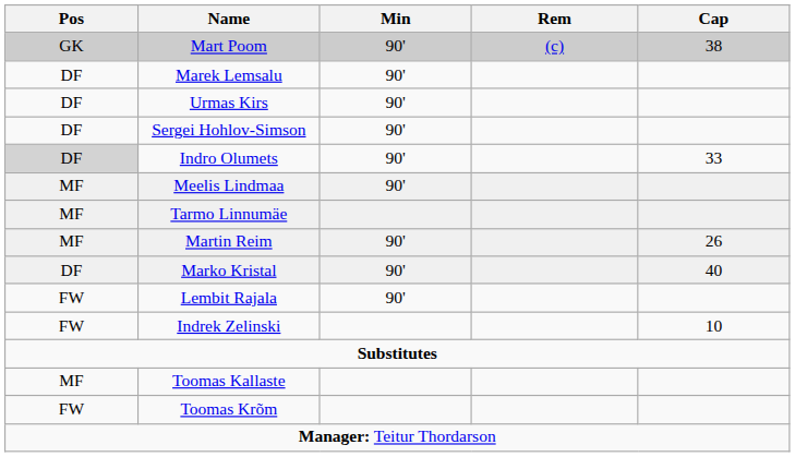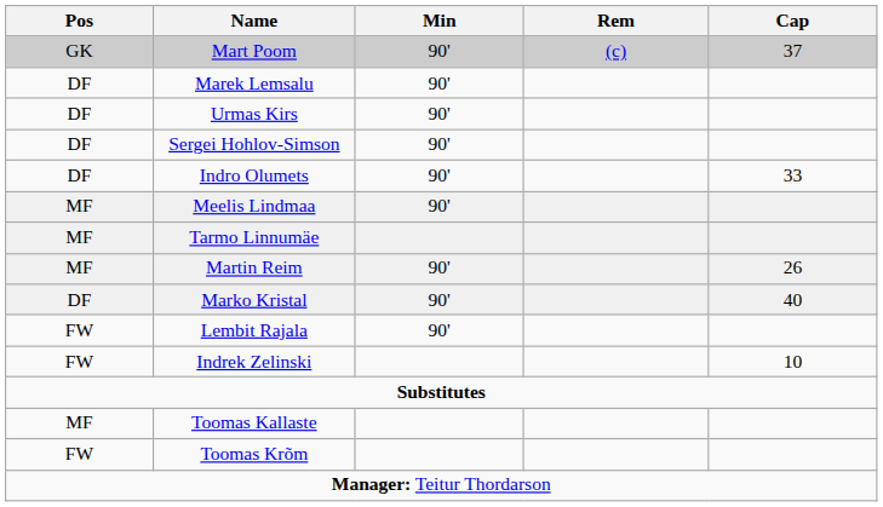 <table class="wikitable collapsible collapsed" align="center" style="font-size:85%; text-align:center;" width="50%">
 <tr>
 <th>Pos</th>
 <th width=140>Name</th>
 <th>Min</th>
 <th>Rem</th>
 <th>Cap</th>
 </tr>
 <tr bgcolor="cccccc">
 <td>GK</td>
 <td><a href='#'>Mart Poom</a></td>
 <td>90'</td>
 <td><a href='#'>(c)</a></td>
-<td>38</td>
+<td>37</td>
 </tr>
 <tr>
 <td>DF</td>
 <td><a href='#'>Marek Lemsalu</a></td>
 <td>90'</td>
 <td></td>
 <td></td>
 </tr>
 <tr>
 <td>DF</td>
 <td><a href='#'>Urmas Kirs</a></td>
 <td>90'</td>
 <td></td>
 <td></td>
 </tr>
 <tr>
 <td>DF</td>
 <td><a href='#'>Sergei Hohlov-Simson</a></td>
 <td>90'</td>
 <td></td>
 <td></td>
 </tr>
 <tr>
-<td style="background: lightgrey;">DF</td>
+<td>DF</td>
 <td><a href='#'>Indro Olumets</a></td>
 <td>90'</td>
 <td></td>
 <td>33</td>
 </tr>
 <tr bgcolor="#F0F0F0">
 <td>MF</td>
 <td><a href='#'>Meelis Lindmaa</a></td>
 <td>90'</td>
 <td></td>
 <td></td>
 </tr>
 <tr bgcolor="#F0F0F0">
 <td>MF</td>
 <td><a href='#'>Tarmo Linnumäe</a></td>
 <td></td>
 <td></td>
 <td></td>
 </tr>
 <tr bgcolor="#F0F0F0">
 <td>MF</td>
 <td><a href='#'>Martin Reim</a></td>
 <td>90'</td>
 <td></td>
 <td>26</td>
 </tr>
 <tr bgcolor="#F0F0F0">
 <td>DF</td>
 <td><a href='#'>Marko Kristal</a></td>
 <td>90'</td>
 <td></td>
 <td>40</td>
 </tr>
 <tr>
 <td>FW</td>
 <td><a href='#'>Lembit Rajala</a></td>
 <td>90'</td>
 <td></td>
 <td></td>
 </tr>
 <tr>
 <td>FW</td>
 <td><a href='#'>Indrek Zelinski</a></td>
 <td></td>
 <td></td>
 <td>10</td>
 </tr>
 <tr>
 <td colspan=5 align=center><strong>Substitutes</strong></td>
 </tr>
 <tr>
 <td>MF</td>
 <td><a href='#'>Toomas Kallaste</a></td>
 <td></td>
 <td></td>
 <td></td>
 </tr>
 <tr>
 <td>FW</td>
 <td><a href='#'>Toomas Krõm</a></td>
 <td></td>
 <td></td>
 <td></td>
 </tr>
 <tr>
 <td colspan=5 align=center><strong>Manager:</strong>  <a href='#'>Teitur Thordarson</a></td>
 </tr>
 </table>
